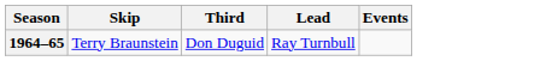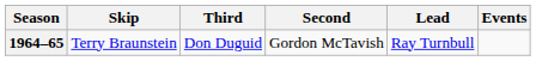 <table class="wikitable">
 <tr>
 <th scope="col">Season</th>
 <th scope="col">Skip</th>
 <th scope="col">Third</th>
+<th scope="col">Second</th>
 <th scope="col">Lead</th>
 <th scope="col">Events</th>
 </tr>
 <tr>
 <th scope="row">1964–65</th>
 <td><a href='#'>Terry Braunstein</a></td>
 <td><a href='#'>Don Duguid</a></td>
+<td>Gordon McTavish</td>
 <td><a href='#'>Ray Turnbull</a></td>
 <td> </td>
 </tr>
 </table>
